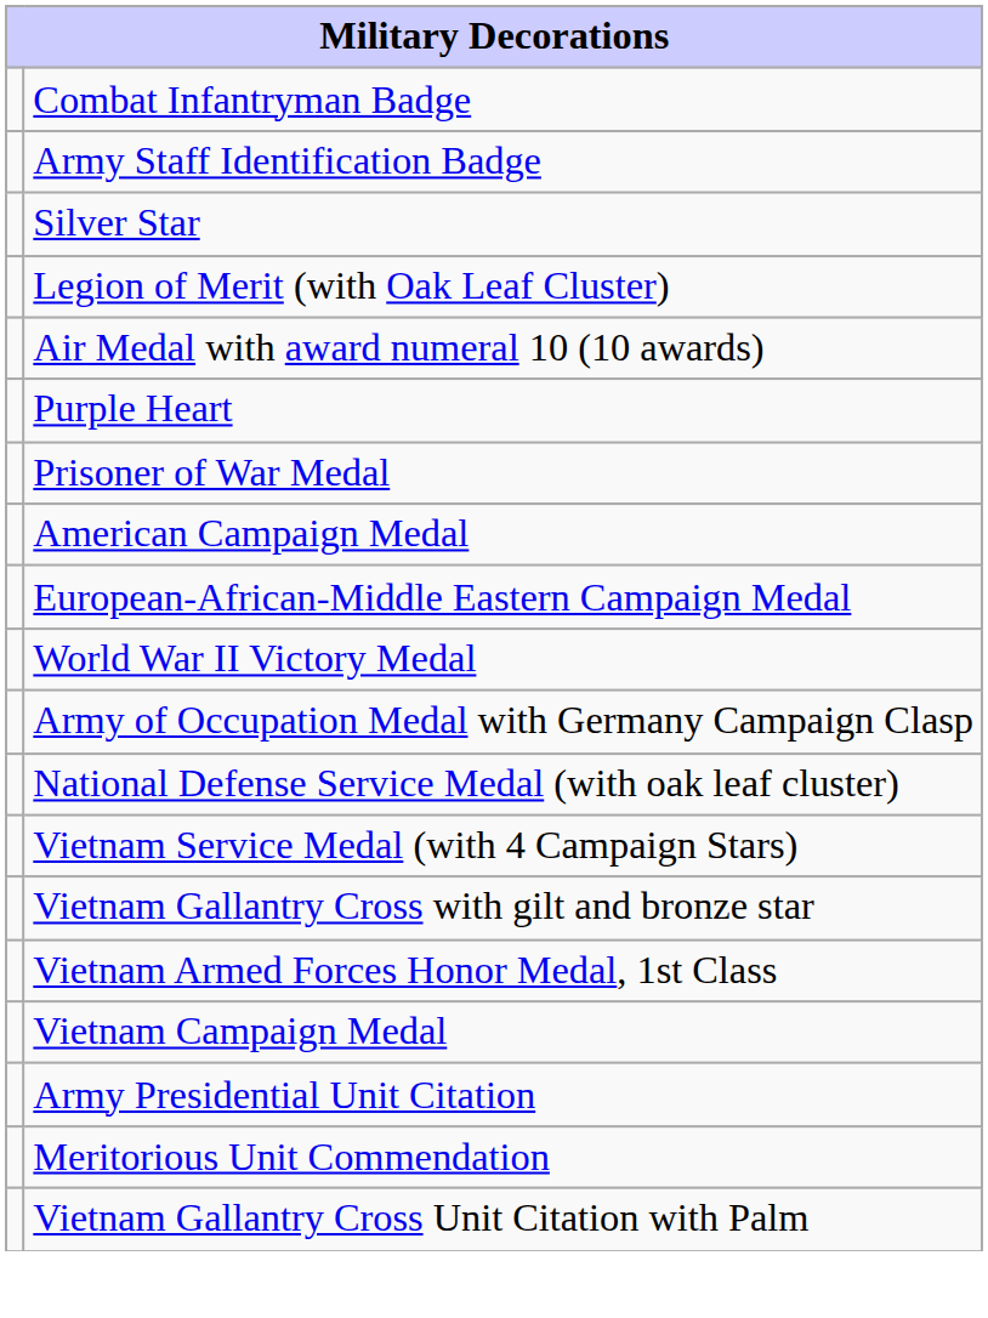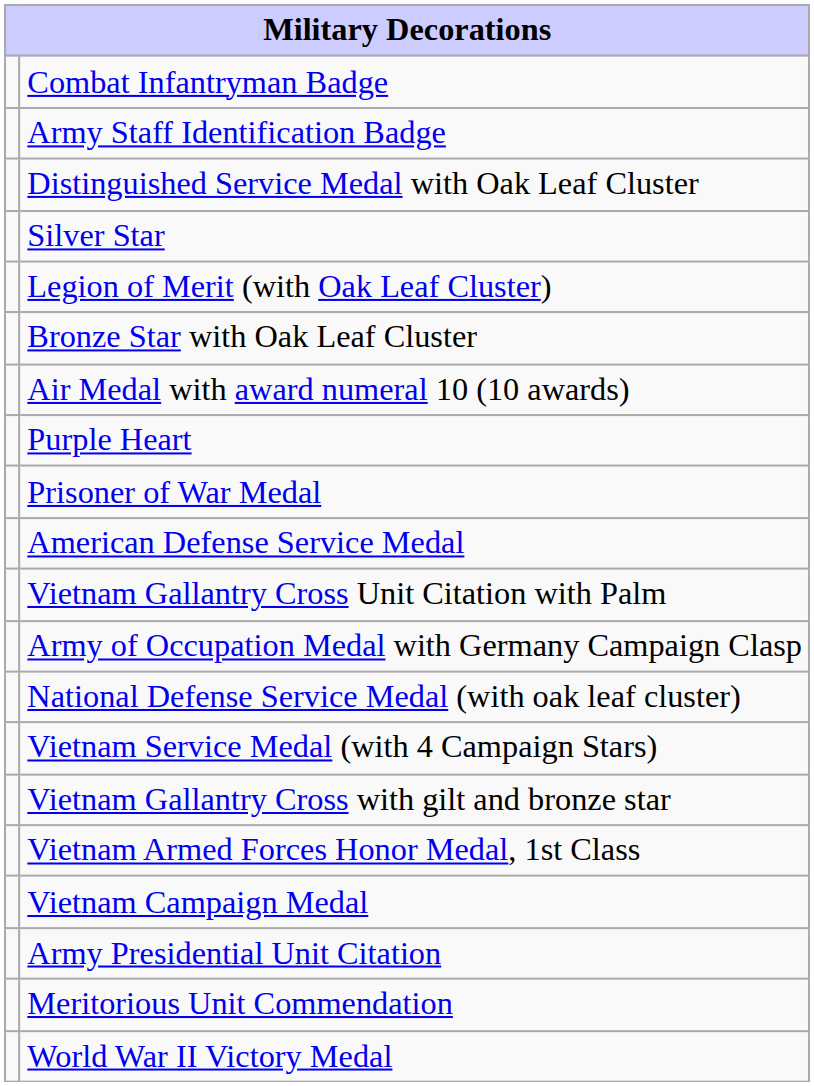 <table class="wikitable">
 <tr bgcolor = "#ccccff" align=center>
 <td colspan=2><strong>Military Decorations</strong></td>
 </tr>
 <tr>
 <td></td>
 <td><a href='#'>Combat Infantryman Badge</a></td>
 </tr>
 <tr>
 <td></td>
 <td><a href='#'>Army Staff Identification Badge</a></td>
 </tr>
 <tr>
 <td></td>
+<td><a href='#'>Distinguished Service Medal</a> with Oak Leaf Cluster</td>
+</tr>
+<tr>
+<td></td>
 <td><a href='#'>Silver Star</a></td>
 </tr>
 <tr>
 <td></td>
 <td><a href='#'>Legion of Merit</a> (with <a href='#'>Oak Leaf Cluster</a>)</td>
+</tr>
+<tr>
+<td></td>
+<td><a href='#'>Bronze Star</a> with Oak Leaf Cluster</td>
 </tr>
 <tr>
 <td><span></span><span></span></td>
 <td><a href='#'>Air Medal</a> with <a href='#'>award numeral</a> 10 (10 awards)</td>
 </tr>
 <tr>
 <td></td>
 <td><a href='#'>Purple Heart</a></td>
 </tr>
 <tr>
 <td></td>
 <td><a href='#'>Prisoner of War Medal</a></td>
 </tr>
 <tr>
 <td></td>
-<td><a href='#'>American Campaign Medal</a></td>
+<td><a href='#'>American Defense Service Medal</a></td>
 </tr>
 <tr>
 <td></td>
-<td><a href='#'>European-African-Middle Eastern Campaign Medal</a></td>
-</tr>
-<tr>
-<td></td>
-<td><a href='#'>World War II Victory Medal</a></td>
+<td><a href='#'>Vietnam Gallantry Cross</a> Unit Citation with Palm</td>
 </tr>
 <tr>
 <td></td>
 <td><a href='#'>Army of Occupation Medal</a> with Germany Campaign Clasp</td>
 </tr>
 <tr>
 <td></td>
 <td><a href='#'>National Defense Service Medal</a> (with oak leaf cluster)</td>
 </tr>
 <tr>
 <td></td>
 <td><a href='#'>Vietnam Service Medal</a> (with 4 Campaign Stars)</td>
 </tr>
 <tr>
 <td><span></span><span></span></td>
 <td><a href='#'>Vietnam Gallantry Cross</a> with gilt and bronze star</td>
 </tr>
 <tr>
 <td></td>
 <td><a href='#'>Vietnam Armed Forces Honor Medal</a>, 1st Class</td>
 </tr>
 <tr>
 <td></td>
 <td><a href='#'>Vietnam Campaign Medal</a></td>
 </tr>
 <tr>
 <td></td>
 <td><a href='#'>Army Presidential Unit Citation</a></td>
 </tr>
 <tr>
 <td></td>
 <td><a href='#'>Meritorious Unit Commendation</a></td>
 </tr>
 <tr>
 <td></td>
-<td><a href='#'>Vietnam Gallantry Cross</a> Unit Citation with Palm</td>
+<td><a href='#'>World War II Victory Medal</a></td>
 </tr>
 </table>
